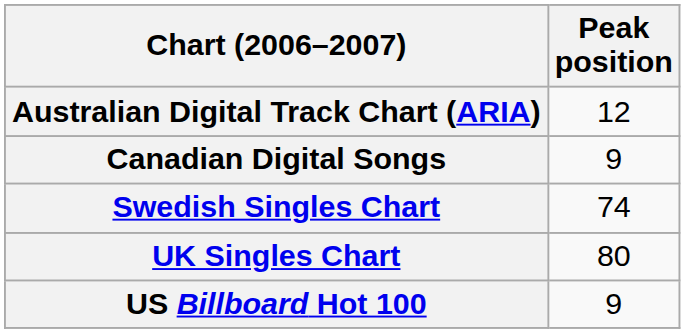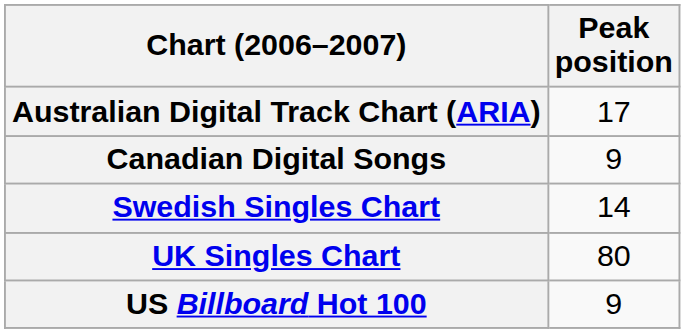 <table class="wikitable sortable plainrowheaders">
 <tr>
 <th>Chart (2006–2007)</th>
 <th>Peak<br>position</th>
 </tr>
 <tr>
 <th scope="row">Australian Digital Track Chart (<a href='#'>ARIA</a>)</th>
-<td align="center">12</td>
+<td align="center">17</td>
 </tr>
 <tr>
 <th scope="row">Canadian Digital Songs</th>
 <td align="center">9</td>
 </tr>
 <tr>
 <th scope="row"><a href='#'>Swedish Singles Chart</a></th>
-<td align="center">74</td>
+<td align="center">14</td>
 </tr>
 <tr>
 <th scope="row"><a href='#'>UK Singles Chart</a></th>
 <td align="center">80</td>
 </tr>
 <tr>
 <th scope="row">US <a href='#'><em>Billboard</em> Hot 100</a></th>
 <td align="center">9</td>
 </tr>
 </table>
